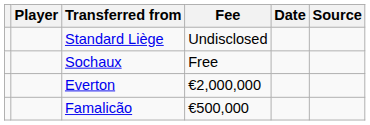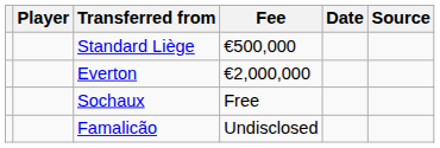 <table class="wikitable plainrowheaders sortable">
 <tr>
 <th></th>
 <th scope="col">Player</th>
 <th>Transferred from</th>
 <th style="width: 65px;">Fee</th>
 <th scope="col">Date</th>
 <th scope="col">Source</th>
 </tr>
 <tr>
 <td align="center"></td>
 <td></td>
 <td> <a href='#'>Standard Liège</a></td>
-<td>Undisclosed</td>
+<td>€500,000</td>
+<td></td>
+<td></td>
+</tr>
+<tr>
+<td align="center"></td>
+<td></td>
+<td> <a href='#'>Everton</a></td>
+<td>€2,000,000</td>
 <td></td>
 <td></td>
 </tr>
 <tr>
 <td align="center"></td>
 <td></td>
 <td> <a href='#'>Sochaux</a></td>
 <td>Free</td>
 <td></td>
 <td></td>
 </tr>
 <tr>
 <td align="center"></td>
 <td></td>
-<td> <a href='#'>Everton</a></td>
-<td>€2,000,000</td>
-<td></td>
-<td></td>
-</tr>
-<tr>
-<td align="center"></td>
-<td></td>
 <td> <a href='#'>Famalicão</a></td>
-<td>€500,000</td>
+<td>Undisclosed</td>
 <td></td>
 <td></td>
 </tr>
 </table>
